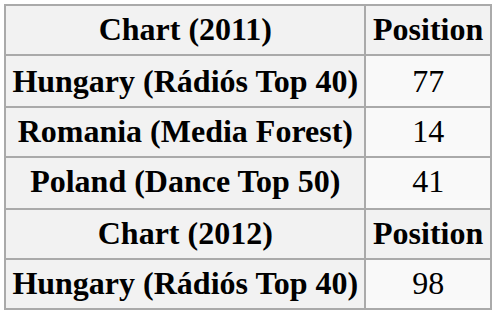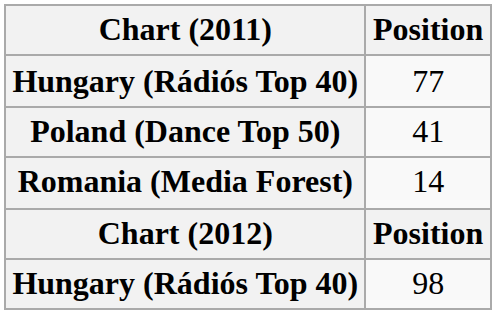 <table class="wikitable plainrowheaders sortable">
 <tr>
 <th scope="col">Chart (2011)</th>
 <th scope="col">Position</th>
 </tr>
 <tr>
 <th scope="row">Hungary (Rádiós Top 40)</th>
 <td align="center">77</td>
 </tr>
 <tr>
+<th scope="row">Poland (Dance Top 50)</th>
+<td style="text-align:center;">41</td>
+</tr>
+<tr>
 <th scope="row">Romania (Media Forest)</th>
 <td style="text-align:center;">14</td>
-</tr>
-<tr>
-<th scope="row">Poland (Dance Top 50)</th>
-<td style="text-align:center;">41</td>
 </tr>
 <tr>
 <th scope="col">Chart (2012)</th>
 <th scope="col">Position</th>
 </tr>
 <tr>
 <th scope="row">Hungary (Rádiós Top 40)</th>
 <td align="center">98</td>
 </tr>
 <tr>
 </tr>
 </table>
